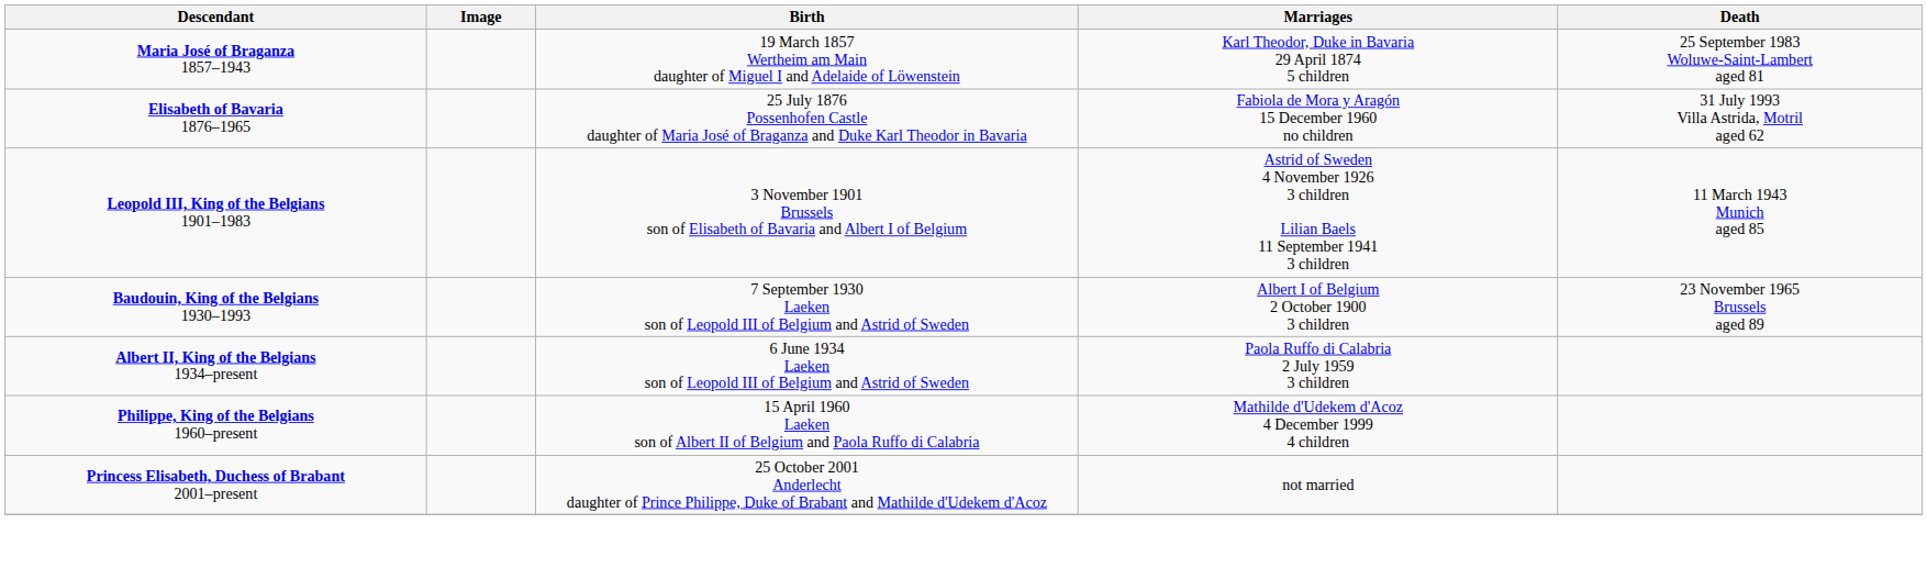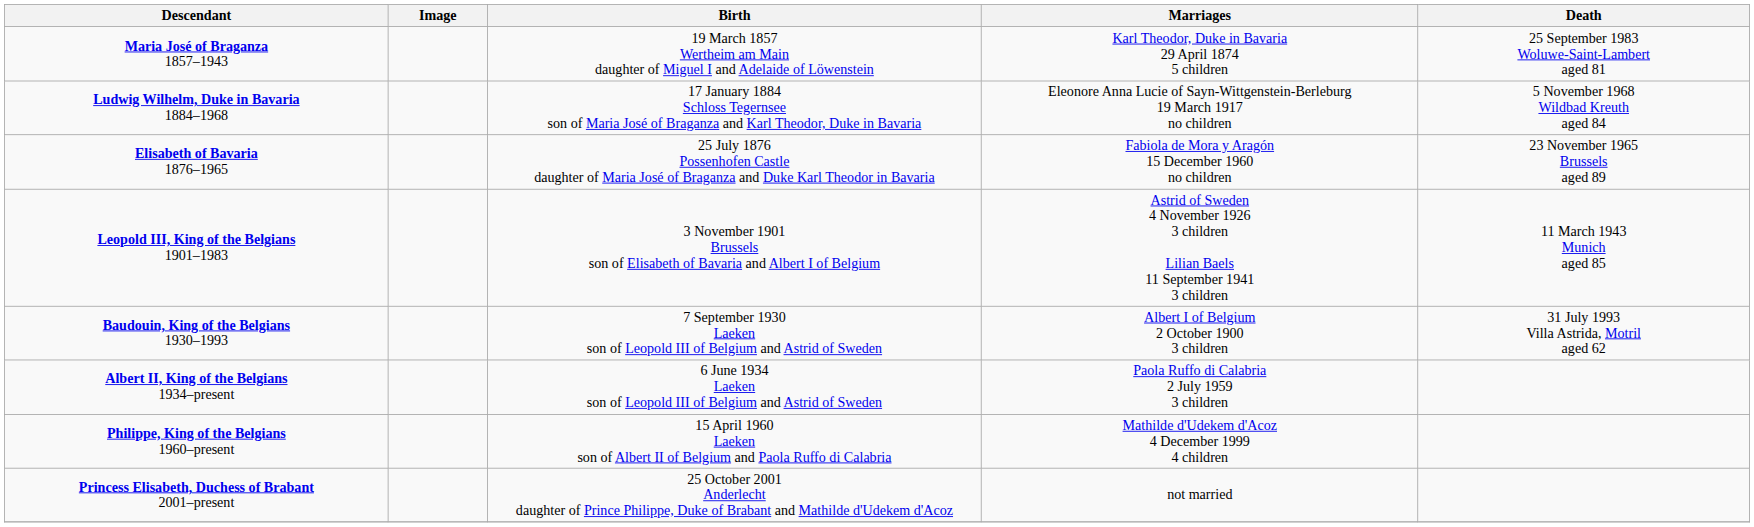 <table style="text-align:center; width:100%" class="wikitable">
 <tr>
 <th width=22%>Descendant</th>
 <th width=105px>Image</th>
 <th>Birth</th>
 <th width=25%>Marriages</th>
 <th width=19%>Death</th>
 </tr>
 <tr>
 <td><strong><a href='#'>Maria José of Braganza</a></strong><br>1857–1943</td>
 <td></td>
 <td>19 March 1857<br><a href='#'>Wertheim am Main</a><br>daughter of <a href='#'>Miguel I</a> and <a href='#'>Adelaide of Löwenstein</a></td>
 <td><a href='#'>Karl Theodor, Duke in Bavaria</a><br>29 April 1874<br>5 children</td>
 <td>25 September 1983<br><a href='#'>Woluwe-Saint-Lambert</a><br>aged 81</td>
 </tr>
 <tr>
+<td><strong><a href='#'>Ludwig Wilhelm, Duke in Bavaria</a></strong><br>1884–1968</td>
+<td></td>
+<td>17 January 1884<br><a href='#'>Schloss Tegernsee</a><br>son of <a href='#'>Maria José of Braganza</a> and <a href='#'>Karl Theodor, Duke in Bavaria</a></td>
+<td>Eleonore Anna Lucie of Sayn-Wittgenstein-Berleburg<br>19 March 1917 <br>no children</td>
+<td>5 November 1968<br><a href='#'>Wildbad Kreuth</a><br>aged 84</td>
+</tr>
+<tr>
 <td><strong><a href='#'>Elisabeth of Bavaria</a></strong><br>1876–1965</td>
 <td></td>
 <td>25 July 1876<br><a href='#'>Possenhofen Castle</a><br>daughter of <a href='#'>Maria José of Braganza</a> and <a href='#'>Duke Karl Theodor in Bavaria</a></td>
 <td><a href='#'>Fabiola de Mora y Aragón</a><br>15 December 1960<br>no children</td>
-<td>31 July 1993<br>Villa Astrida, <a href='#'>Motril</a><br>aged 62</td>
+<td>23 November 1965<br><a href='#'>Brussels</a><br>aged 89</td>
 </tr>
 <tr>
 <td><strong><a href='#'>Leopold III, King of the Belgians</a></strong><br>1901–1983</td>
 <td></td>
 <td>3 November 1901<br><a href='#'>Brussels</a><br>son of <a href='#'>Elisabeth of Bavaria</a> and <a href='#'>Albert I of Belgium</a></td>
 <td><a href='#'>Astrid of Sweden</a><br>4 November 1926<br>3 children<br><br><a href='#'>Lilian Baels</a><br>11 September 1941<br>3 children</td>
 <td>11 March 1943<br><a href='#'>Munich</a><br>aged 85</td>
 </tr>
 <tr>
 <td><strong><a href='#'>Baudouin, King of the Belgians</a></strong><br>1930–1993</td>
 <td></td>
 <td>7 September 1930<br><a href='#'>Laeken</a><br>son of <a href='#'>Leopold III of Belgium</a> and <a href='#'>Astrid of Sweden</a></td>
 <td><a href='#'>Albert I of Belgium</a><br>2 October 1900<br>3 children</td>
-<td>23 November 1965<br><a href='#'>Brussels</a><br>aged 89</td>
+<td>31 July 1993<br>Villa Astrida, <a href='#'>Motril</a><br>aged 62</td>
 </tr>
 <tr>
 <td><strong><a href='#'>Albert II, King of the Belgians</a></strong><br>1934–present</td>
 <td></td>
 <td>6 June 1934<br><a href='#'>Laeken</a><br>son of <a href='#'>Leopold III of Belgium</a> and <a href='#'>Astrid of Sweden</a></td>
 <td><a href='#'>Paola Ruffo di Calabria</a><br>2 July 1959<br>3 children</td>
 <td></td>
 </tr>
 <tr>
 <td><strong><a href='#'>Philippe, King of the Belgians</a></strong><br>1960–present</td>
 <td></td>
 <td>15 April 1960<br><a href='#'>Laeken</a><br>son of <a href='#'>Albert II of Belgium</a> and <a href='#'>Paola Ruffo di Calabria</a></td>
 <td><a href='#'>Mathilde d'Udekem d'Acoz</a><br>4 December 1999<br>4 children</td>
 <td></td>
 </tr>
 <tr>
 <td><strong><a href='#'>Princess Elisabeth, Duchess of Brabant</a></strong><br>2001–present</td>
 <td></td>
 <td>25 October 2001<br><a href='#'>Anderlecht</a><br>daughter of <a href='#'>Prince Philippe, Duke of Brabant</a> and <a href='#'>Mathilde d'Udekem d'Acoz</a></td>
 <td>not married</td>
 <td></td>
 </tr>
 <tr>
 </tr>
 </table>
